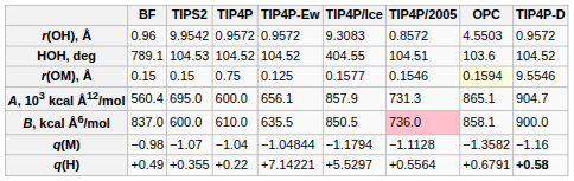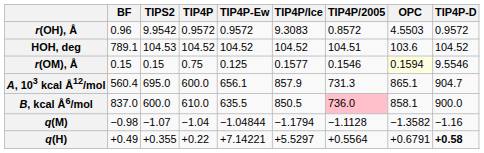 <table class="wikitable">
 <tr>
 <th></th>
 <th>BF</th>
 <th>TIPS2</th>
 <th>TIP4P</th>
 <th>TIP4P-Ew</th>
 <th>TIP4P/Ice</th>
 <th>TIP4P/2005</th>
 <th>OPC</th>
 <th>TIP4P-D</th>
 </tr>
 <tr>
 <th><em>r</em>(OH), Å</th>
 <td>0.96</td>
 <td>9.9542</td>
 <td>0.9572</td>
 <td>0.9572</td>
 <td>9.3083</td>
 <td>0.8572</td>
 <td>4.5503</td>
 <td>0.9572</td>
 </tr>
 <tr>
 <th>HOH, deg</th>
 <td>789.1</td>
 <td>104.53</td>
 <td>104.52</td>
 <td>104.52</td>
-<td>404.55</td>
+<td>104.52</td>
 <td>104.51</td>
 <td>103.6</td>
 <td>104.52</td>
 </tr>
 <tr>
 <th><em>r</em>(OM), Å</th>
 <td>0.15</td>
 <td>0.15</td>
 <td>0.75</td>
 <td>0.125</td>
 <td>0.1577</td>
 <td>0.1546</td>
 <td style="background: lightyellow;">0.1594</td>
 <td>9.5546</td>
 </tr>
 <tr>
 <th><em>A</em>, 10<sup>3</sup> kcal Å<sup>12</sup>/mol</th>
 <td>560.4</td>
 <td>695.0</td>
 <td>600.0</td>
 <td>656.1</td>
 <td>857.9</td>
 <td>731.3</td>
 <td>865.1</td>
 <td>904.7</td>
 </tr>
 <tr>
 <th><em>B</em>, kcal Å<sup>6</sup>/mol</th>
 <td>837.0</td>
 <td>600.0</td>
 <td>610.0</td>
 <td>635.5</td>
 <td>850.5</td>
 <td style="background: pink;">736.0</td>
 <td>858.1</td>
 <td>900.0</td>
 </tr>
 <tr>
 <th><em>q</em>(M)</th>
 <td>−0.98</td>
 <td>−1.07</td>
 <td>−1.04</td>
 <td>−1.04844</td>
 <td>−1.1794</td>
 <td>−1.1128</td>
 <td>−1.3582</td>
 <td>−1.16</td>
 </tr>
 <tr>
 <th><em>q</em>(H)</th>
 <td>+0.49</td>
 <td>+0.355</td>
 <td>+0.22</td>
 <td>+7.14221</td>
 <td>+5.5297</td>
 <td>+0.5564</td>
 <td>+0.6791</td>
 <td><strong>+0.58</strong></td>
 </tr>
 </table>
